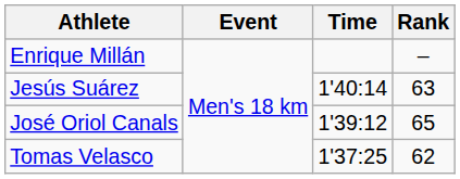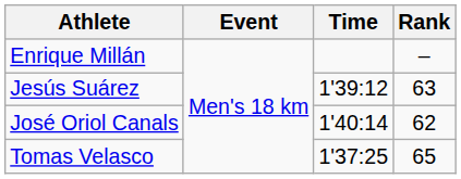 <table class="wikitable" border="1" style="font-size:90%">
 <tr>
 <th>Athlete</th>
 <th>Event</th>
 <th>Time</th>
 <th>Rank</th>
 </tr>
 <tr>
 <td><a href='#'>Enrique Millán</a></td>
 <td rowspan="4"><a href='#'>Men's 18 km</a></td>
 <td align=center></td>
 <td align=center>–</td>
 </tr>
 <tr>
 <td><a href='#'>Jesús Suárez</a></td>
-<td align=center>1'40:14</td>
+<td align=center>1'39:12</td>
 <td align=center>63</td>
 </tr>
 <tr>
 <td><a href='#'>José Oriol Canals</a></td>
-<td align=center>1'39:12</td>
-<td align=center>65</td>
+<td align=center>1'40:14</td>
+<td align=center>62</td>
 </tr>
 <tr>
 <td><a href='#'>Tomas Velasco</a></td>
 <td align=center>1'37:25</td>
-<td align=center>62</td>
+<td align=center>65</td>
 </tr>
 </table>
